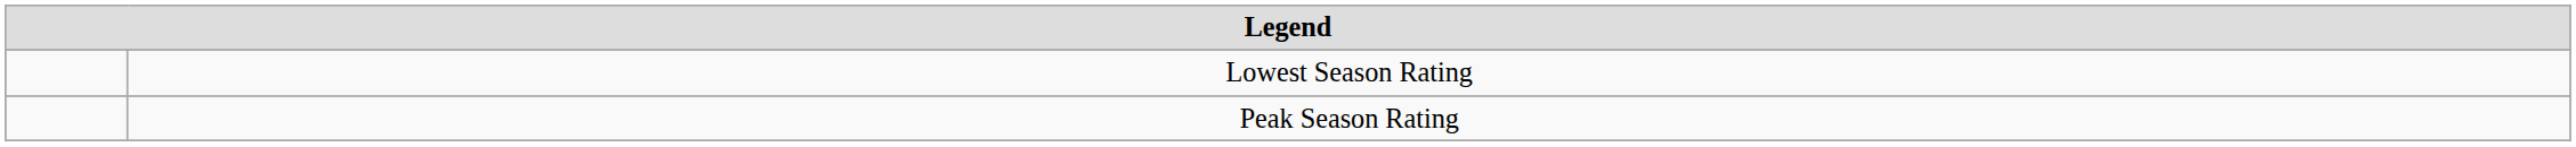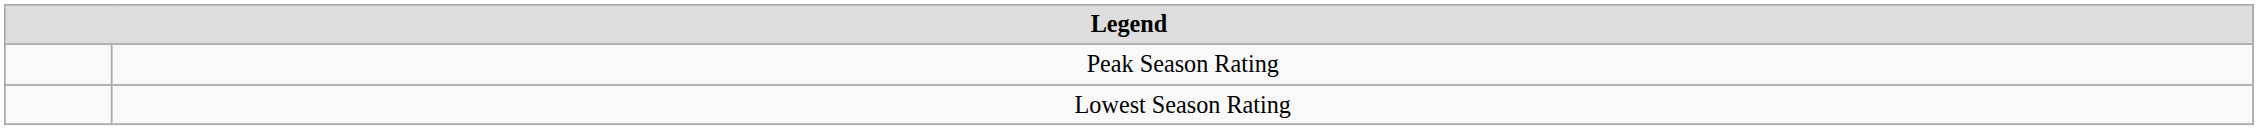 <table class="wikitable" width="100%" style="font-size:85%; text-align:center;">
 <tr>
 <th style="background: #DDDDDD;" colspan="2">Legend</th>
 </tr>
 <tr>
 <td></td>
-<td>Lowest Season Rating</td>
+<td>Peak Season Rating</td>
 </tr>
 <tr>
 <td></td>
-<td>Peak Season Rating</td>
+<td>Lowest Season Rating</td>
 </tr>
 </table>
